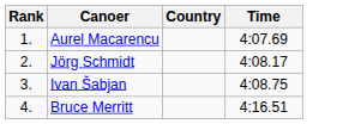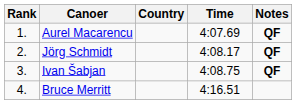 <table class="wikitable sortable" style="text-align:center">
 <tr>
 <th>Rank</th>
 <th>Canoer</th>
 <th>Country</th>
 <th>Time</th>
+<th>Notes</th>
 </tr>
 <tr>
 <td width=30>1.</td>
 <td align=left athlete><a href='#'>Aurel Macarencu</a></td>
 <td align=left athlete></td>
 <td width=80>4:07.69</td>
+<td><strong>QF</strong></td>
 </tr>
 <tr>
 <td>2.</td>
 <td align=left athlete><a href='#'>Jörg Schmidt</a></td>
 <td align=left athlete></td>
 <td>4:08.17</td>
+<td><strong>QF</strong></td>
 </tr>
 <tr>
 <td>3.</td>
 <td align=left athlete><a href='#'>Ivan Šabjan</a></td>
 <td align=left athlete></td>
 <td>4:08.75</td>
+<td><strong>QF</strong></td>
 </tr>
 <tr>
 <td>4.</td>
 <td align=left athlete><a href='#'>Bruce Merritt</a></td>
 <td align=left athlete></td>
 <td>4:16.51</td>
+<td></td>
 </tr>
 </table>
